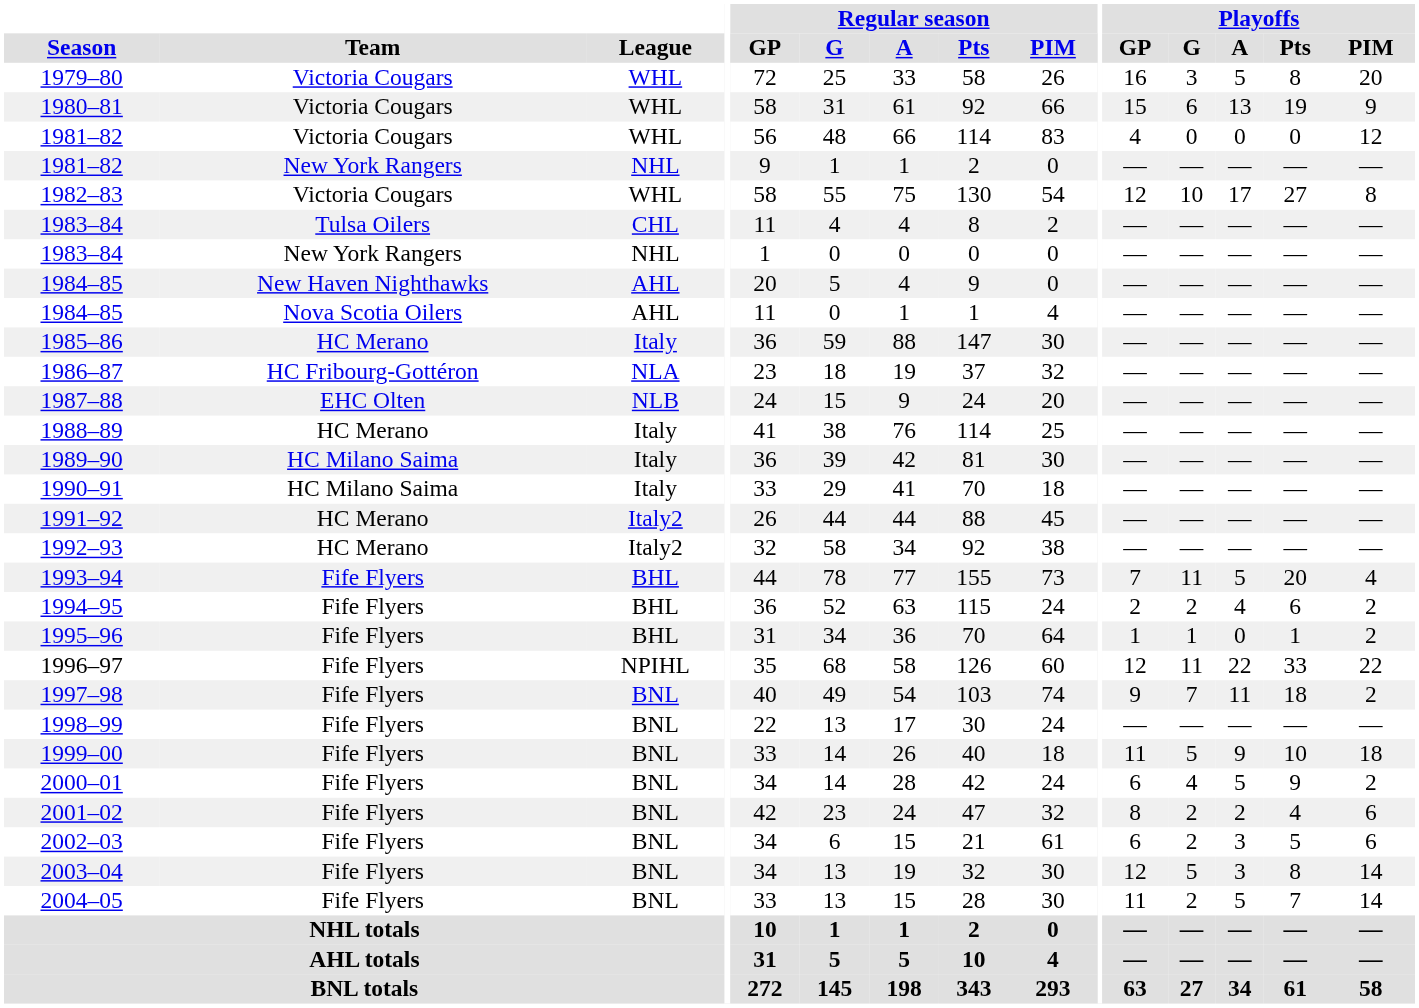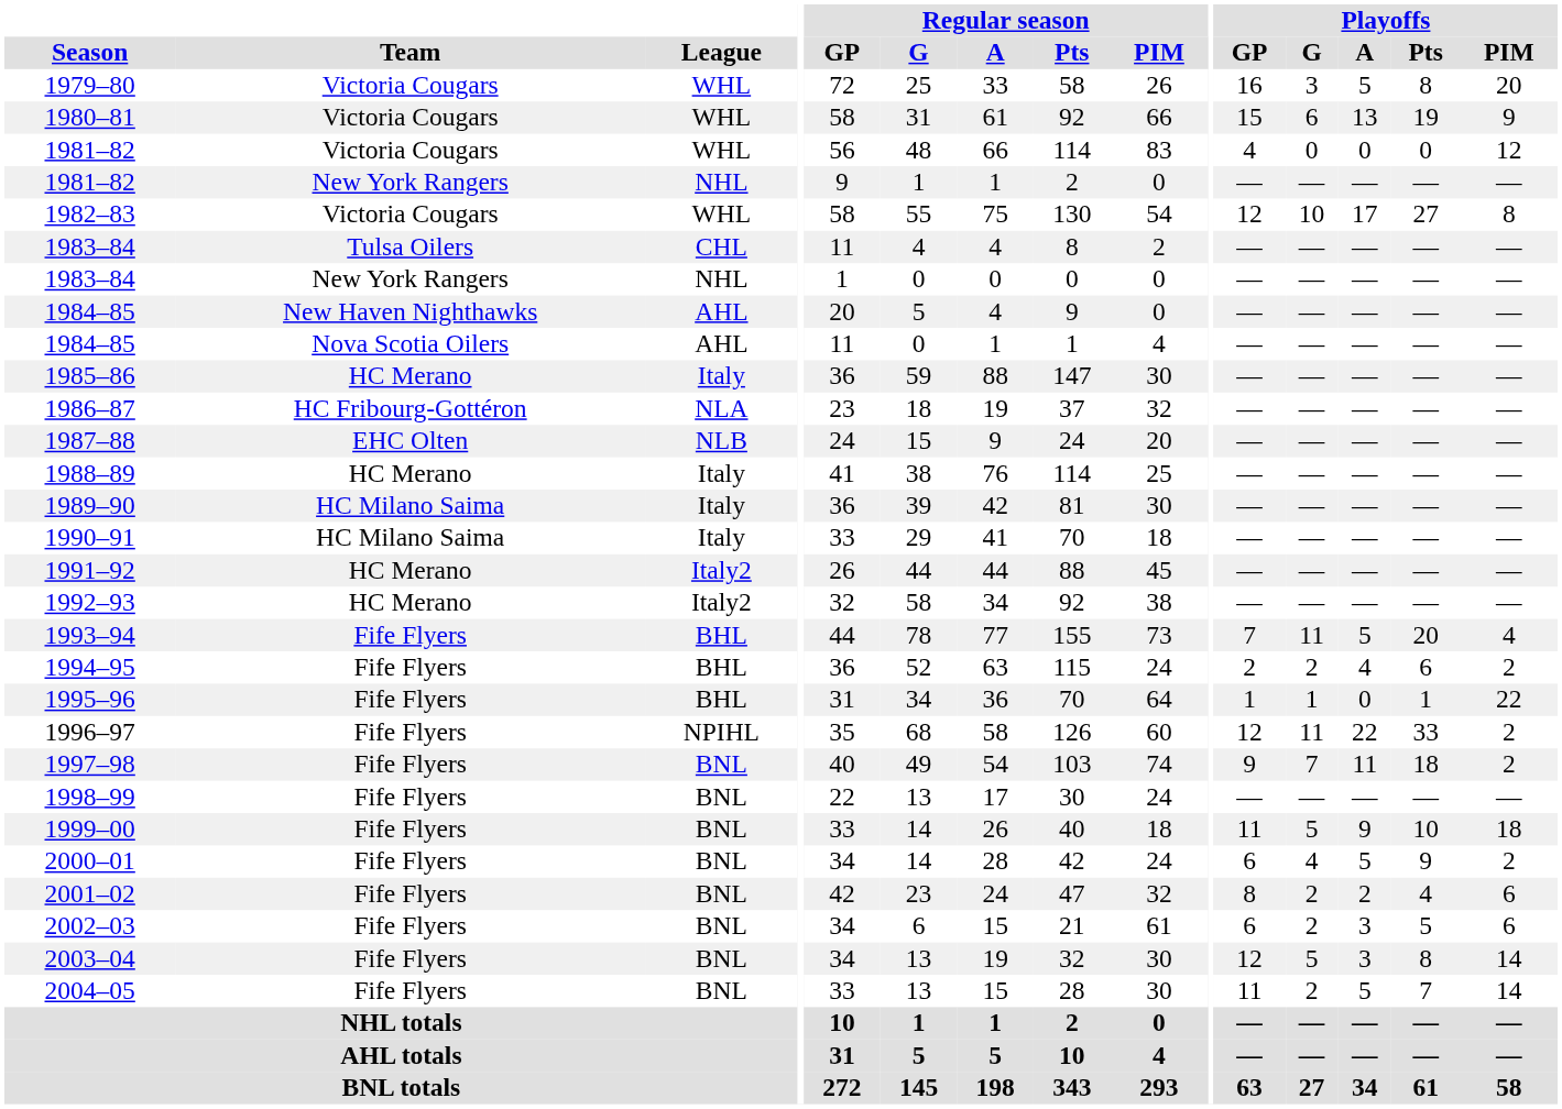 <table border="0" cellpadding="1" cellspacing="0" style="text-align:center; width:60em">
 <tr bgcolor="#e0e0e0">
 <th colspan="3" bgcolor="#ffffff"></th>
 <th rowspan="99" bgcolor="#ffffff"></th>
 <th colspan="5"><a href='#'>Regular season</a></th>
 <th rowspan="99" bgcolor="#ffffff"></th>
 <th colspan="5"><a href='#'>Playoffs</a></th>
 </tr>
 <tr bgcolor="#e0e0e0">
 <th><a href='#'>Season</a></th>
 <th>Team</th>
 <th>League</th>
 <th>GP</th>
 <th><a href='#'>G</a></th>
 <th><a href='#'>A</a></th>
 <th><a href='#'>Pts</a></th>
 <th><a href='#'>PIM</a></th>
 <th>GP</th>
 <th>G</th>
 <th>A</th>
 <th>Pts</th>
 <th>PIM</th>
 </tr>
 <tr>
 <td><a href='#'>1979–80</a></td>
 <td><a href='#'>Victoria Cougars</a></td>
 <td><a href='#'>WHL</a></td>
 <td>72</td>
 <td>25</td>
 <td>33</td>
 <td>58</td>
 <td>26</td>
 <td>16</td>
 <td>3</td>
 <td>5</td>
 <td>8</td>
 <td>20</td>
 </tr>
 <tr bgcolor="#f0f0f0">
 <td><a href='#'>1980–81</a></td>
 <td>Victoria Cougars</td>
 <td>WHL</td>
 <td>58</td>
 <td>31</td>
 <td>61</td>
 <td>92</td>
 <td>66</td>
 <td>15</td>
 <td>6</td>
 <td>13</td>
 <td>19</td>
 <td>9</td>
 </tr>
 <tr>
 <td><a href='#'>1981–82</a></td>
 <td>Victoria Cougars</td>
 <td>WHL</td>
 <td>56</td>
 <td>48</td>
 <td>66</td>
 <td>114</td>
 <td>83</td>
 <td>4</td>
 <td>0</td>
 <td>0</td>
 <td>0</td>
 <td>12</td>
 </tr>
 <tr bgcolor="#f0f0f0">
 <td><a href='#'>1981–82</a></td>
 <td><a href='#'>New York Rangers</a></td>
 <td><a href='#'>NHL</a></td>
 <td>9</td>
 <td>1</td>
 <td>1</td>
 <td>2</td>
 <td>0</td>
 <td>—</td>
 <td>—</td>
 <td>—</td>
 <td>—</td>
 <td>—</td>
 </tr>
 <tr>
 <td><a href='#'>1982–83</a></td>
 <td>Victoria Cougars</td>
 <td>WHL</td>
 <td>58</td>
 <td>55</td>
 <td>75</td>
 <td>130</td>
 <td>54</td>
 <td>12</td>
 <td>10</td>
 <td>17</td>
 <td>27</td>
 <td>8</td>
 </tr>
 <tr bgcolor="#f0f0f0">
 <td><a href='#'>1983–84</a></td>
 <td><a href='#'>Tulsa Oilers</a></td>
 <td><a href='#'>CHL</a></td>
 <td>11</td>
 <td>4</td>
 <td>4</td>
 <td>8</td>
 <td>2</td>
 <td>—</td>
 <td>—</td>
 <td>—</td>
 <td>—</td>
 <td>—</td>
 </tr>
 <tr>
 <td><a href='#'>1983–84</a></td>
 <td>New York Rangers</td>
 <td>NHL</td>
 <td>1</td>
 <td>0</td>
 <td>0</td>
 <td>0</td>
 <td>0</td>
 <td>—</td>
 <td>—</td>
 <td>—</td>
 <td>—</td>
 <td>—</td>
 </tr>
 <tr bgcolor="#f0f0f0">
 <td><a href='#'>1984–85</a></td>
 <td><a href='#'>New Haven Nighthawks</a></td>
 <td><a href='#'>AHL</a></td>
 <td>20</td>
 <td>5</td>
 <td>4</td>
 <td>9</td>
 <td>0</td>
 <td>—</td>
 <td>—</td>
 <td>—</td>
 <td>—</td>
 <td>—</td>
 </tr>
 <tr>
 <td><a href='#'>1984–85</a></td>
 <td><a href='#'>Nova Scotia Oilers</a></td>
 <td>AHL</td>
 <td>11</td>
 <td>0</td>
 <td>1</td>
 <td>1</td>
 <td>4</td>
 <td>—</td>
 <td>—</td>
 <td>—</td>
 <td>—</td>
 <td>—</td>
 </tr>
 <tr bgcolor="#f0f0f0">
 <td><a href='#'>1985–86</a></td>
 <td><a href='#'>HC Merano</a></td>
 <td><a href='#'>Italy</a></td>
 <td>36</td>
 <td>59</td>
 <td>88</td>
 <td>147</td>
 <td>30</td>
 <td>—</td>
 <td>—</td>
 <td>—</td>
 <td>—</td>
 <td>—</td>
 </tr>
 <tr>
 <td><a href='#'>1986–87</a></td>
 <td><a href='#'>HC Fribourg-Gottéron</a></td>
 <td><a href='#'>NLA</a></td>
 <td>23</td>
 <td>18</td>
 <td>19</td>
 <td>37</td>
 <td>32</td>
 <td>—</td>
 <td>—</td>
 <td>—</td>
 <td>—</td>
 <td>—</td>
 </tr>
 <tr bgcolor="#f0f0f0">
 <td><a href='#'>1987–88</a></td>
 <td><a href='#'>EHC Olten</a></td>
 <td><a href='#'>NLB</a></td>
 <td>24</td>
 <td>15</td>
 <td>9</td>
 <td>24</td>
 <td>20</td>
 <td>—</td>
 <td>—</td>
 <td>—</td>
 <td>—</td>
 <td>—</td>
 </tr>
 <tr>
 <td><a href='#'>1988–89</a></td>
 <td>HC Merano</td>
 <td>Italy</td>
 <td>41</td>
 <td>38</td>
 <td>76</td>
 <td>114</td>
 <td>25</td>
 <td>—</td>
 <td>—</td>
 <td>—</td>
 <td>—</td>
 <td>—</td>
 </tr>
 <tr bgcolor="#f0f0f0">
 <td><a href='#'>1989–90</a></td>
 <td><a href='#'>HC Milano Saima</a></td>
 <td>Italy</td>
 <td>36</td>
 <td>39</td>
 <td>42</td>
 <td>81</td>
 <td>30</td>
 <td>—</td>
 <td>—</td>
 <td>—</td>
 <td>—</td>
 <td>—</td>
 </tr>
 <tr>
 <td><a href='#'>1990–91</a></td>
 <td>HC Milano Saima</td>
 <td>Italy</td>
 <td>33</td>
 <td>29</td>
 <td>41</td>
 <td>70</td>
 <td>18</td>
 <td>—</td>
 <td>—</td>
 <td>—</td>
 <td>—</td>
 <td>—</td>
 </tr>
 <tr bgcolor="#f0f0f0">
 <td><a href='#'>1991–92</a></td>
 <td>HC Merano</td>
 <td><a href='#'>Italy2</a></td>
 <td>26</td>
 <td>44</td>
 <td>44</td>
 <td>88</td>
 <td>45</td>
 <td>—</td>
 <td>—</td>
 <td>—</td>
 <td>—</td>
 <td>—</td>
 </tr>
 <tr>
 <td><a href='#'>1992–93</a></td>
 <td>HC Merano</td>
 <td>Italy2</td>
 <td>32</td>
 <td>58</td>
 <td>34</td>
 <td>92</td>
 <td>38</td>
 <td>—</td>
 <td>—</td>
 <td>—</td>
 <td>—</td>
 <td>—</td>
 </tr>
 <tr bgcolor="#f0f0f0">
 <td><a href='#'>1993–94</a></td>
 <td><a href='#'>Fife Flyers</a></td>
 <td><a href='#'>BHL</a></td>
 <td>44</td>
 <td>78</td>
 <td>77</td>
 <td>155</td>
 <td>73</td>
 <td>7</td>
 <td>11</td>
 <td>5</td>
 <td>20</td>
 <td>4</td>
 </tr>
 <tr>
 <td><a href='#'>1994–95</a></td>
 <td>Fife Flyers</td>
 <td>BHL</td>
 <td>36</td>
 <td>52</td>
 <td>63</td>
 <td>115</td>
 <td>24</td>
 <td>2</td>
 <td>2</td>
 <td>4</td>
 <td>6</td>
 <td>2</td>
 </tr>
 <tr bgcolor="#f0f0f0">
 <td><a href='#'>1995–96</a></td>
 <td>Fife Flyers</td>
 <td>BHL</td>
 <td>31</td>
 <td>34</td>
 <td>36</td>
 <td>70</td>
 <td>64</td>
 <td>1</td>
 <td>1</td>
 <td>0</td>
 <td>1</td>
-<td>2</td>
+<td>22</td>
 </tr>
 <tr>
 <td>1996–97</td>
 <td>Fife Flyers</td>
 <td>NPIHL</td>
 <td>35</td>
 <td>68</td>
 <td>58</td>
 <td>126</td>
 <td>60</td>
 <td>12</td>
 <td>11</td>
 <td>22</td>
 <td>33</td>
-<td>22</td>
+<td>2</td>
 </tr>
 <tr bgcolor="#f0f0f0">
 <td><a href='#'>1997–98</a></td>
 <td>Fife Flyers</td>
 <td><a href='#'>BNL</a></td>
 <td>40</td>
 <td>49</td>
 <td>54</td>
 <td>103</td>
 <td>74</td>
 <td>9</td>
 <td>7</td>
 <td>11</td>
 <td>18</td>
 <td>2</td>
 </tr>
 <tr>
 <td><a href='#'>1998–99</a></td>
 <td>Fife Flyers</td>
 <td>BNL</td>
 <td>22</td>
 <td>13</td>
 <td>17</td>
 <td>30</td>
 <td>24</td>
 <td>—</td>
 <td>—</td>
 <td>—</td>
 <td>—</td>
 <td>—</td>
 </tr>
 <tr bgcolor="#f0f0f0">
 <td><a href='#'>1999–00</a></td>
 <td>Fife Flyers</td>
 <td>BNL</td>
 <td>33</td>
 <td>14</td>
 <td>26</td>
 <td>40</td>
 <td>18</td>
 <td>11</td>
 <td>5</td>
 <td>9</td>
 <td>10</td>
 <td>18</td>
 </tr>
 <tr>
 <td><a href='#'>2000–01</a></td>
 <td>Fife Flyers</td>
 <td>BNL</td>
 <td>34</td>
 <td>14</td>
 <td>28</td>
 <td>42</td>
 <td>24</td>
 <td>6</td>
 <td>4</td>
 <td>5</td>
 <td>9</td>
 <td>2</td>
 </tr>
 <tr bgcolor="#f0f0f0">
 <td><a href='#'>2001–02</a></td>
 <td>Fife Flyers</td>
 <td>BNL</td>
 <td>42</td>
 <td>23</td>
 <td>24</td>
 <td>47</td>
 <td>32</td>
 <td>8</td>
 <td>2</td>
 <td>2</td>
 <td>4</td>
 <td>6</td>
 </tr>
 <tr>
 <td><a href='#'>2002–03</a></td>
 <td>Fife Flyers</td>
 <td>BNL</td>
 <td>34</td>
 <td>6</td>
 <td>15</td>
 <td>21</td>
 <td>61</td>
 <td>6</td>
 <td>2</td>
 <td>3</td>
 <td>5</td>
 <td>6</td>
 </tr>
 <tr bgcolor="#f0f0f0">
 <td><a href='#'>2003–04</a></td>
 <td>Fife Flyers</td>
 <td>BNL</td>
 <td>34</td>
 <td>13</td>
 <td>19</td>
 <td>32</td>
 <td>30</td>
 <td>12</td>
 <td>5</td>
 <td>3</td>
 <td>8</td>
 <td>14</td>
 </tr>
 <tr>
 <td><a href='#'>2004–05</a></td>
 <td>Fife Flyers</td>
 <td>BNL</td>
 <td>33</td>
 <td>13</td>
 <td>15</td>
 <td>28</td>
 <td>30</td>
 <td>11</td>
 <td>2</td>
 <td>5</td>
 <td>7</td>
 <td>14</td>
 </tr>
 <tr>
 </tr>
 <tr ALIGN="center" bgcolor="#e0e0e0">
 <th colspan="3">NHL totals</th>
 <th ALIGN="center">10</th>
 <th ALIGN="center">1</th>
 <th ALIGN="center">1</th>
 <th ALIGN="center">2</th>
 <th ALIGN="center">0</th>
 <th ALIGN="center">—</th>
 <th ALIGN="center">—</th>
 <th ALIGN="center">—</th>
 <th ALIGN="center">—</th>
 <th ALIGN="center">—</th>
 </tr>
 <tr>
 </tr>
 <tr ALIGN="center" bgcolor="#e0e0e0">
 <th colspan="3">AHL totals</th>
 <th ALIGN="center">31</th>
 <th ALIGN="center">5</th>
 <th ALIGN="center">5</th>
 <th ALIGN="center">10</th>
 <th ALIGN="center">4</th>
 <th ALIGN="center">—</th>
 <th ALIGN="center">—</th>
 <th ALIGN="center">—</th>
 <th ALIGN="center">—</th>
 <th ALIGN="center">—</th>
 </tr>
 <tr>
 </tr>
 <tr ALIGN="center" bgcolor="#e0e0e0">
 <th colspan="3">BNL totals</th>
 <th ALIGN="center">272</th>
 <th ALIGN="center">145</th>
 <th ALIGN="center">198</th>
 <th ALIGN="center">343</th>
 <th ALIGN="center">293</th>
 <th ALIGN="center">63</th>
 <th ALIGN="center">27</th>
 <th ALIGN="center">34</th>
 <th ALIGN="center">61</th>
 <th ALIGN="center">58</th>
 </tr>
 </table>
